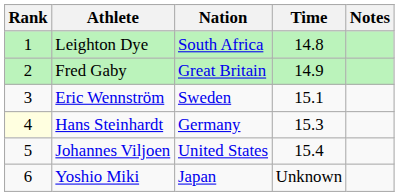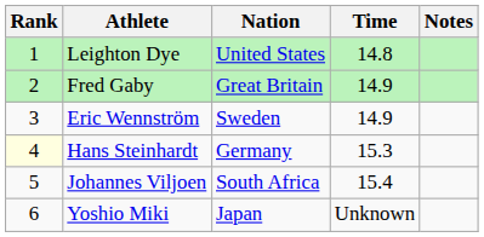 <table class="wikitable sortable" style="text-align:center">
 <tr>
 <th>Rank</th>
 <th>Athlete</th>
 <th>Nation</th>
 <th>Time</th>
 <th>Notes</th>
 </tr>
 <tr bgcolor=bbf3bb>
 <td>1</td>
 <td align=left>Leighton Dye</td>
-<td align=left><a href='#'>South Africa</a></td>
+<td align=left><a href='#'>United States</a></td>
 <td>14.8</td>
 <td></td>
 </tr>
 <tr bgcolor=bbf3bb>
 <td>2</td>
 <td align=left>Fred Gaby</td>
 <td align=left><a href='#'>Great Britain</a></td>
 <td>14.9</td>
 <td></td>
 </tr>
 <tr>
 <td>3</td>
 <td align=left><a href='#'>Eric Wennström</a></td>
 <td align=left><a href='#'>Sweden</a></td>
-<td>15.1</td>
+<td>14.9</td>
 <td></td>
 </tr>
 <tr>
 <td style="background: lightyellow;">4</td>
 <td align=left><a href='#'>Hans Steinhardt</a></td>
 <td align=left><a href='#'>Germany</a></td>
 <td>15.3</td>
 <td></td>
 </tr>
 <tr>
 <td>5</td>
 <td align=left><a href='#'>Johannes Viljoen</a></td>
-<td align=left><a href='#'>United States</a></td>
+<td align=left><a href='#'>South Africa</a></td>
 <td>15.4</td>
 <td></td>
 </tr>
 <tr>
 <td>6</td>
 <td align=left><a href='#'>Yoshio Miki</a></td>
 <td align=left><a href='#'>Japan</a></td>
 <td>Unknown</td>
 <td></td>
 </tr>
 </table>
